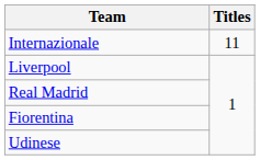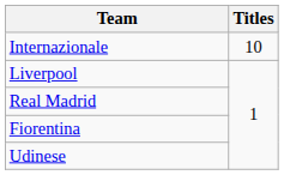 <table class="wikitable">
 <tr>
 <th style="width:200px;">Team</th>
 <th>Titles</th>
 </tr>
 <tr>
 <td> <a href='#'>Internazionale</a></td>
-<td style="text-align:center;">11</td>
+<td style="text-align:center;">10</td>
 </tr>
 <tr>
 <td> <a href='#'>Liverpool</a></td>
 <td rowspan="4" style="text-align:center;">1</td>
 </tr>
 <tr>
 <td> <a href='#'>Real Madrid</a></td>
 </tr>
 <tr>
 <td> <a href='#'>Fiorentina</a></td>
 </tr>
 <tr>
 <td> <a href='#'>Udinese</a></td>
 </tr>
 </table>
